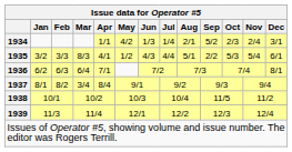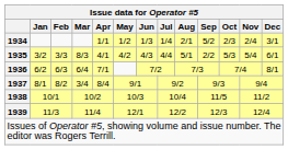 <table class="wikitable mw-collapsible mw-collapsed collapsible" style="font-size: 8pt; line-height: 9pt; margin-right: 2em; text-align: center; float: left">
 <tr>
 <th colspan="13">Issue data for <em>Operator #5</em></th>
 </tr>
 <tr>
 <th></th>
 <th>Jan</th>
 <th>Feb</th>
 <th>Mar</th>
 <th>Apr</th>
 <th>May</th>
 <th>Jun</th>
 <th>Jul</th>
 <th>Aug</th>
 <th>Sep</th>
 <th>Oct</th>
 <th>Nov</th>
 <th>Dec</th>
 </tr>
 <tr>
 <th>1934</th>
 <td></td>
 <td></td>
 <td></td>
 <td bgcolor="#ffff99">1/1</td>
-<td bgcolor="#ffff99">4/2</td>
+<td bgcolor="#ffff99">1/2</td>
 <td bgcolor="#ffff99">1/3</td>
 <td bgcolor="#ffff99">1/4</td>
 <td bgcolor="#ffff99">2/1</td>
 <td bgcolor="#ffff99">5/2</td>
 <td bgcolor="#ffff99">2/3</td>
 <td bgcolor="#ffff99">2/4</td>
 <td bgcolor="#ffff99">3/1</td>
 </tr>
 <tr>
 <th>1935</th>
 <td bgcolor="#ffff99">3/2</td>
 <td bgcolor="#ffff99">3/3</td>
 <td bgcolor="#ffff99">8/3</td>
 <td bgcolor="#ffff99">4/1</td>
-<td bgcolor="#ffff99">1/2</td>
+<td bgcolor="#ffff99">4/2</td>
 <td bgcolor="#ffff99">4/3</td>
 <td bgcolor="#ffff99">4/4</td>
 <td bgcolor="#ffff99">5/1</td>
 <td bgcolor="#ffff99">2/2</td>
 <td bgcolor="#ffff99">5/3</td>
 <td bgcolor="#ffff99">5/4</td>
 <td bgcolor="#ffff99">6/1</td>
 </tr>
 <tr>
 <th>1936</th>
 <td bgcolor="#ffff99">6/2</td>
 <td bgcolor="#ffff99">6/3</td>
 <td bgcolor="#ffff99">6/4</td>
 <td bgcolor="#ffff99">7/1</td>
 <td></td>
 <td colspan="2" bgcolor="#ffff99">7/2</td>
 <td colspan="2" bgcolor="#ffff99">7/3</td>
 <td colspan="2" bgcolor="#ffff99">7/4</td>
 <td bgcolor="#ffff99">8/1</td>
 </tr>
 <tr>
 <th>1937</th>
 <td bgcolor="#ffff99">8/1</td>
 <td bgcolor="#ffff99">8/2</td>
 <td bgcolor="#ffff99">3/4</td>
 <td bgcolor="#ffff99">8/4</td>
 <td colspan="2" bgcolor="#ffff99">9/1</td>
 <td colspan="2" bgcolor="#ffff99">9/2</td>
 <td colspan="2" bgcolor="#ffff99">9/3</td>
 <td colspan="2" bgcolor="#ffff99">9/4</td>
 </tr>
 <tr>
 <th>1938</th>
 <td colspan="2" bgcolor="#ffff99">10/1</td>
 <td colspan="2" bgcolor="#ffff99">10/2</td>
 <td colspan="2" bgcolor="#ffff99">10/3</td>
 <td colspan="2" bgcolor="#ffff99">10/4</td>
 <td colspan="2" bgcolor="#ffff99">11/5</td>
 <td colspan="2" bgcolor="#ffff99">11/2</td>
 </tr>
 <tr>
 <th>1939</th>
 <td colspan="2" bgcolor="#ffff99">11/3</td>
 <td colspan="2" bgcolor="#ffff99">11/4</td>
 <td colspan="2" bgcolor="#ffff99">12/1</td>
 <td colspan="2" bgcolor="#ffff99">12/2</td>
 <td colspan="2" bgcolor="#ffff99">12/3</td>
 <td colspan="2" bgcolor="#ffff99">12/4</td>
 </tr>
 <tr>
 <td colspan="13" style="font-size: 9pt; text-align:left; line-height: 10pt;">Issues of <em>Operator #5</em>, showing volume and issue number.  The<br>editor was Rogers Terrill.</td>
 </tr>
 </table>
